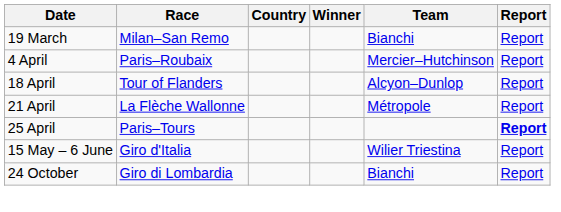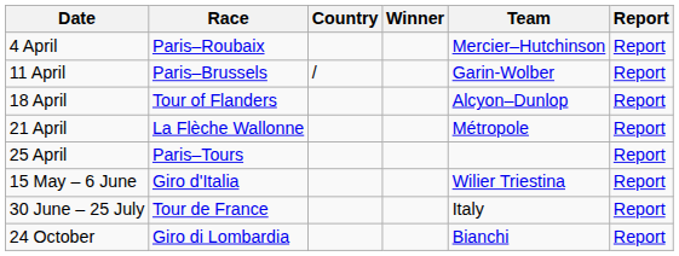 <table class="wikitable">
 <tr>
 <th>Date</th>
 <th>Race</th>
 <th>Country</th>
 <th>Winner</th>
 <th>Team</th>
 <th>Report</th>
 </tr>
 <tr>
-<td>19 March</td>
-<td><a href='#'>Milan–San Remo</a></td>
-<td></td>
-<td></td>
-<td><a href='#'>Bianchi</a></td>
-<td><a href='#'>Report</a></td>
-</tr>
-<tr>
 <td>4 April</td>
 <td><a href='#'>Paris–Roubaix</a></td>
 <td></td>
 <td></td>
 <td><a href='#'>Mercier–Hutchinson</a></td>
+<td><a href='#'>Report</a></td>
+</tr>
+<tr>
+<td>11 April</td>
+<td><a href='#'>Paris–Brussels</a></td>
+<td>/</td>
+<td></td>
+<td><a href='#'>Garin-Wolber</a></td>
 <td><a href='#'>Report</a></td>
 </tr>
 <tr>
 <td>18 April</td>
 <td><a href='#'>Tour of Flanders</a></td>
 <td></td>
 <td></td>
 <td><a href='#'>Alcyon–Dunlop</a></td>
 <td><a href='#'>Report</a></td>
 </tr>
 <tr>
 <td>21 April</td>
 <td><a href='#'>La Flèche Wallonne</a></td>
 <td></td>
 <td></td>
 <td><a href='#'>Métropole</a></td>
 <td><a href='#'>Report</a></td>
 </tr>
 <tr>
 <td>25 April</td>
 <td><a href='#'>Paris–Tours</a></td>
 <td></td>
 <td></td>
 <td></td>
-<td><strong><a href='#'>Report</a></strong></td>
+<td><a href='#'>Report</a></td>
 </tr>
 <tr>
 <td>15 May – 6 June</td>
 <td><a href='#'>Giro d'Italia</a></td>
 <td></td>
 <td></td>
 <td><a href='#'>Wilier Triestina</a></td>
+<td><a href='#'>Report</a></td>
+</tr>
+<tr>
+<td>30 June – 25 July</td>
+<td><a href='#'>Tour de France</a></td>
+<td></td>
+<td></td>
+<td>Italy</td>
 <td><a href='#'>Report</a></td>
 </tr>
 <tr>
 <td>24 October</td>
 <td><a href='#'>Giro di Lombardia</a></td>
 <td></td>
 <td></td>
 <td><a href='#'>Bianchi</a></td>
 <td><a href='#'>Report</a></td>
 </tr>
 </table>
